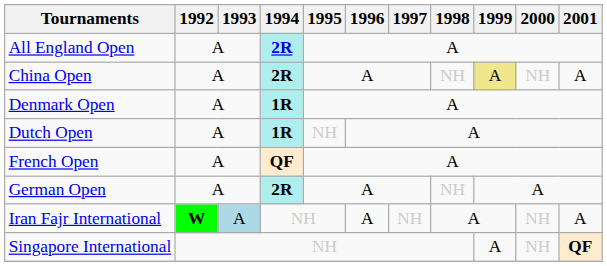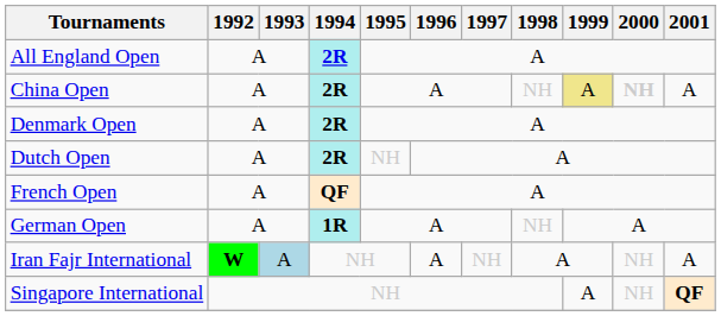 <table class="wikitable" style="font-size: 90%; text-align:center">
 <tr>
 <th>Tournaments</th>
 <th>1992</th>
 <th>1993</th>
 <th>1994</th>
 <th>1995</th>
 <th>1996</th>
 <th>1997</th>
 <th>1998</th>
 <th>1999</th>
 <th>2000</th>
 <th>2001</th>
 </tr>
 <tr>
 <td align=left><a href='#'>All England Open</a></td>
 <td colspan="2">A</td>
 <td bgcolor=AFEEEE><strong><a href='#'>2R</a></strong></td>
 <td colspan="7">A</td>
 </tr>
 <tr>
 <td align=left><a href='#'>China Open</a></td>
 <td colspan="2">A</td>
 <td bgcolor=AFEEEE><strong>2R</strong></td>
 <td colspan="3">A</td>
 <td style=color:#ccc>NH</td>
 <td style="background: khaki;">A</td>
-<td style=color:#ccc>NH</td>
+<td style=color:#ccc><strong>NH</strong></td>
 <td>A</td>
 </tr>
 <tr>
 <td align=left><a href='#'>Denmark Open</a></td>
 <td colspan="2">A</td>
-<td bgcolor=AFEEEE><strong>1R</strong></td>
+<td bgcolor=AFEEEE><strong>2R</strong></td>
 <td colspan="7">A</td>
 </tr>
 <tr>
 <td align=left><a href='#'>Dutch Open</a></td>
 <td colspan="2">A</td>
-<td bgcolor=AFEEEE><strong>1R</strong></td>
+<td bgcolor=AFEEEE><strong>2R</strong></td>
 <td style=color:#ccc>NH</td>
 <td colspan="6">A</td>
 </tr>
 <tr>
 <td align=left><a href='#'>French Open</a></td>
 <td colspan="2">A</td>
 <td bgcolor=FFEBCD><strong>QF</strong></td>
 <td colspan="7">A</td>
 </tr>
 <tr>
 <td align=left><a href='#'>German Open</a></td>
 <td colspan="2">A</td>
-<td bgcolor=AFEEEE><strong>2R</strong></td>
+<td bgcolor=AFEEEE><strong>1R</strong></td>
 <td colspan="3">A</td>
 <td style=color:#ccc>NH</td>
 <td colspan="3">A</td>
 </tr>
 <tr>
 <td align=left><a href='#'>Iran Fajr International</a></td>
 <td bgcolor=00FF00><strong>W</strong></td>
 <td style="background: lightblue;">A</td>
 <td colspan="2" style=color:#ccc>NH</td>
 <td>A</td>
 <td style=color:#ccc>NH</td>
 <td colspan="2">A</td>
 <td style=color:#ccc>NH</td>
 <td>A</td>
 </tr>
 <tr>
 <td align=left><a href='#'>Singapore International</a></td>
 <td colspan="7" style=color:#ccc>NH</td>
 <td>A</td>
 <td style=color:#ccc>NH</td>
 <td bgcolor=FFEBCD><strong>QF</strong></td>
 </tr>
 <tr>
 </tr>
 </table>
